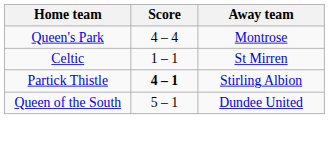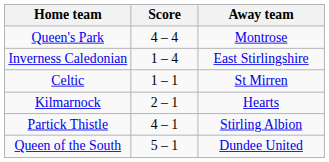 <table class="wikitable" style="text-align: center">
 <tr>
 <th width=140>Home team</th>
 <th width=70>Score</th>
 <th width=140>Away team</th>
 </tr>
 <tr>
 <td><a href='#'>Queen's Park</a></td>
 <td>4 – 4</td>
 <td><a href='#'>Montrose</a></td>
 </tr>
 <tr>
+<td><a href='#'>Inverness Caledonian</a></td>
+<td>1 – 4</td>
+<td><a href='#'>East Stirlingshire</a></td>
+</tr>
+<tr>
 <td><a href='#'>Celtic</a></td>
 <td>1 – 1</td>
 <td><a href='#'>St Mirren</a></td>
 </tr>
 <tr>
+<td><a href='#'>Kilmarnock</a></td>
+<td>2 – 1</td>
+<td><a href='#'>Hearts</a></td>
+</tr>
+<tr>
 <td><a href='#'>Partick Thistle</a></td>
-<td><strong>4 – 1</strong></td>
+<td>4 – 1</td>
 <td><a href='#'>Stirling Albion</a></td>
 </tr>
 <tr>
 <td><a href='#'>Queen of the South</a></td>
 <td>5 – 1</td>
 <td><a href='#'>Dundee United</a></td>
 </tr>
 </table>
